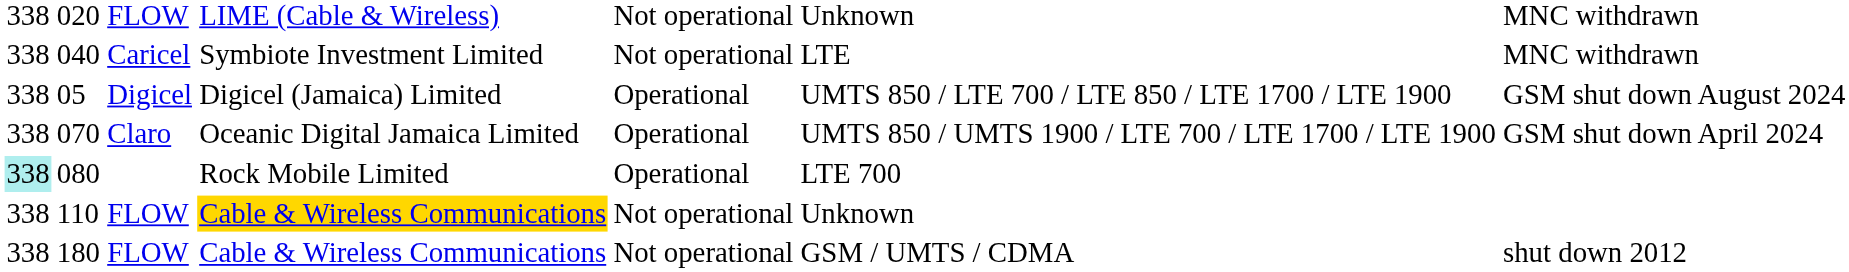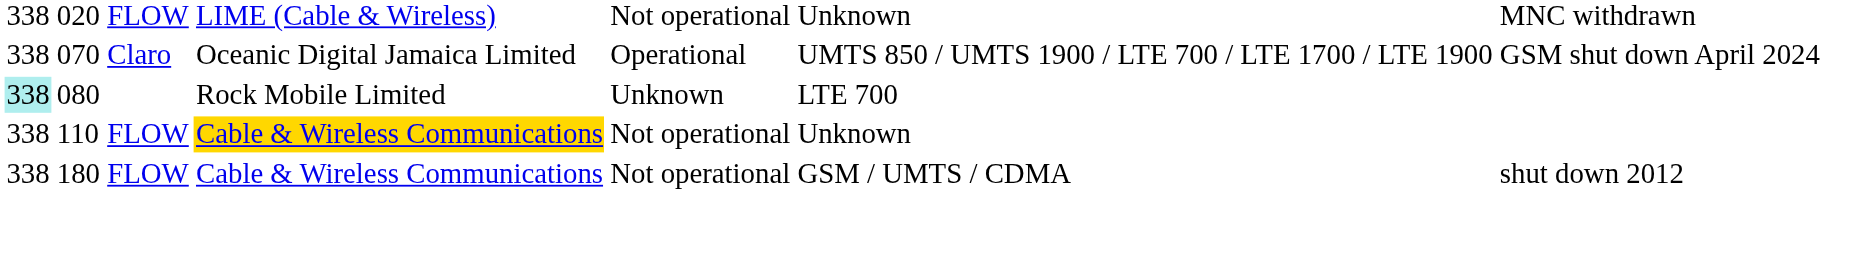 <table>
 <tr>
 <td>338</td>
 <td>020</td>
 <td><a href='#'>FLOW</a></td>
 <td><a href='#'>LIME (Cable & Wireless)</a></td>
 <td>Not operational</td>
 <td>Unknown</td>
 <td>MNC withdrawn</td>
-</tr>
-<tr>
-<td>338</td>
-<td>040</td>
-<td><a href='#'>Caricel</a></td>
-<td>Symbiote Investment Limited</td>
-<td>Not operational</td>
-<td>LTE</td>
-<td> MNC withdrawn</td>
-</tr>
-<tr>
-<td>338</td>
-<td>05</td>
-<td><a href='#'>Digicel</a></td>
-<td>Digicel (Jamaica) Limited</td>
-<td>Operational</td>
-<td>UMTS 850 / LTE 700 / LTE 850 / LTE 1700 / LTE 1900</td>
-<td>GSM shut down August 2024</td>
 </tr>
 <tr>
 <td>338</td>
 <td>070</td>
 <td><a href='#'>Claro</a></td>
 <td>Oceanic Digital Jamaica Limited</td>
 <td>Operational</td>
 <td>UMTS 850 / UMTS 1900 / LTE 700 / LTE 1700 / LTE 1900</td>
 <td>GSM shut down April 2024</td>
 </tr>
 <tr>
 <td style="background: paleturquoise;">338</td>
 <td>080</td>
 <td></td>
 <td>Rock Mobile Limited</td>
-<td>Operational</td>
+<td>Unknown</td>
 <td>LTE 700</td>
 <td></td>
 </tr>
 <tr>
 <td>338</td>
 <td>110</td>
 <td><a href='#'>FLOW</a></td>
 <td style="background: gold;"><a href='#'>Cable & Wireless Communications</a></td>
 <td>Not operational</td>
 <td>Unknown</td>
 <td></td>
 </tr>
 <tr>
 <td>338</td>
 <td>180</td>
 <td><a href='#'>FLOW</a></td>
 <td><a href='#'>Cable & Wireless Communications</a></td>
 <td>Not operational</td>
 <td>GSM / UMTS / CDMA</td>
 <td>shut down 2012</td>
 </tr>
 </table>
